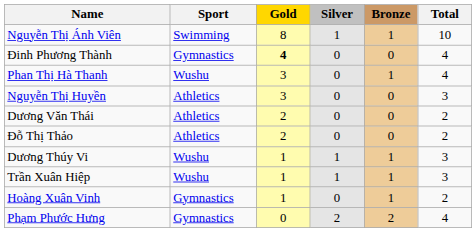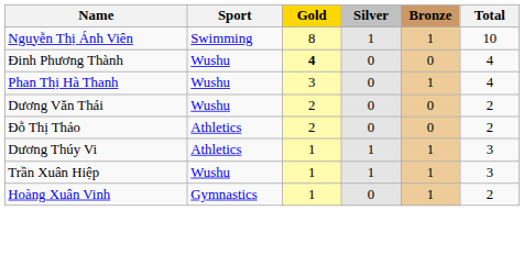 <table class="wikitable" style="text-align:center;">
 <tr>
 <th width=200>Name</th>
 <th width=100>Sport</th>
 <td bgcolor=gold width=60><strong>Gold</strong></td>
 <td bgcolor=silver width=60><strong>Silver</strong></td>
 <td bgcolor=#cc9966 width=60><strong>Bronze</strong></td>
 <th width=60>Total</th>
 </tr>
 <tr>
 <td align=left><a href='#'>Nguyễn Thị Ánh Viên</a></td>
 <td align=left><a href='#'>Swimming</a></td>
 <td bgcolor=#fffcaf>8</td>
 <td bgcolor=#e5e5e5>1</td>
 <td bgcolor=#eecc99>1</td>
 <td>10</td>
 </tr>
 <tr>
 <td align=left>Đinh Phương Thành</td>
-<td align=left><a href='#'>Gymnastics</a></td>
+<td align=left><a href='#'>Wushu</a></td>
 <td bgcolor=#fffcaf><strong>4</strong></td>
 <td bgcolor=#e5e5e5>0</td>
 <td bgcolor=#eecc99>0</td>
 <td>4</td>
 </tr>
 <tr>
 <td align=left><a href='#'>Phan Thị Hà Thanh</a></td>
 <td align=left><a href='#'>Wushu</a></td>
 <td bgcolor=#fffcaf>3</td>
 <td bgcolor=#e5e5e5>0</td>
 <td bgcolor=#eecc99>1</td>
 <td>4</td>
 </tr>
 <tr>
-<td align=left><a href='#'>Nguyễn Thị Huyền</a></td>
-<td align=left><a href='#'>Athletics</a></td>
-<td bgcolor=#fffcaf>3</td>
-<td bgcolor=#e5e5e5>0</td>
-<td bgcolor=#eecc99>0</td>
-<td>3</td>
-</tr>
-<tr>
 <td align=left>Dương Văn Thái</td>
-<td align=left><a href='#'>Athletics</a></td>
+<td align=left><a href='#'>Wushu</a></td>
 <td bgcolor=#fffcaf>2</td>
 <td bgcolor=#e5e5e5>0</td>
 <td bgcolor=#eecc99>0</td>
 <td>2</td>
 </tr>
 <tr>
 <td align=left>Đỗ Thị Thảo</td>
 <td align=left><a href='#'>Athletics</a></td>
 <td bgcolor=#fffcaf>2</td>
 <td bgcolor=#e5e5e5>0</td>
 <td bgcolor=#eecc99>0</td>
 <td>2</td>
 </tr>
 <tr>
 <td align=left>Dương Thúy Vi</td>
-<td align=left><a href='#'>Wushu</a></td>
+<td align=left><a href='#'>Athletics</a></td>
 <td bgcolor=#fffcaf>1</td>
 <td bgcolor=#e5e5e5>1</td>
 <td bgcolor=#eecc99>1</td>
 <td>3</td>
 </tr>
 <tr>
 <td align=left>Trần Xuân Hiệp</td>
 <td align=left><a href='#'>Wushu</a></td>
 <td bgcolor=#fffcaf>1</td>
 <td bgcolor=#e5e5e5>1</td>
 <td bgcolor=#eecc99>1</td>
 <td>3</td>
 </tr>
 <tr>
 <td align=left><a href='#'>Hoàng Xuân Vinh</a></td>
 <td align=left><a href='#'>Gymnastics</a></td>
 <td bgcolor=#fffcaf>1</td>
 <td bgcolor=#e5e5e5>0</td>
 <td bgcolor=#eecc99>1</td>
 <td>2</td>
 </tr>
-<tr>
-<td align=left><a href='#'>Phạm Phước Hưng</a></td>
-<td align=left><a href='#'>Gymnastics</a></td>
-<td bgcolor=#fffcaf>0</td>
-<td bgcolor=#e5e5e5>2</td>
-<td bgcolor=#eecc99>2</td>
-<td>4</td>
-</tr>
 </table>
